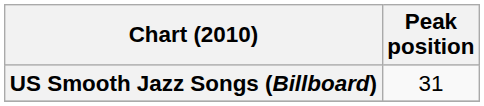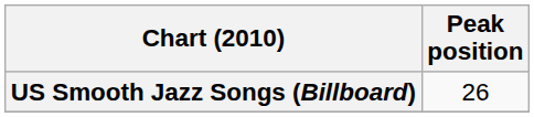 <table class="wikitable plainrowheaders">
 <tr>
 <th>Chart (2010)</th>
 <th>Peak<br>position</th>
 </tr>
 <tr>
 <th scope="row">US Smooth Jazz Songs (<em>Billboard</em>)</th>
-<td align="center">31</td>
+<td align="center">26</td>
 </tr>
 <tr>
 </tr>
 </table>
